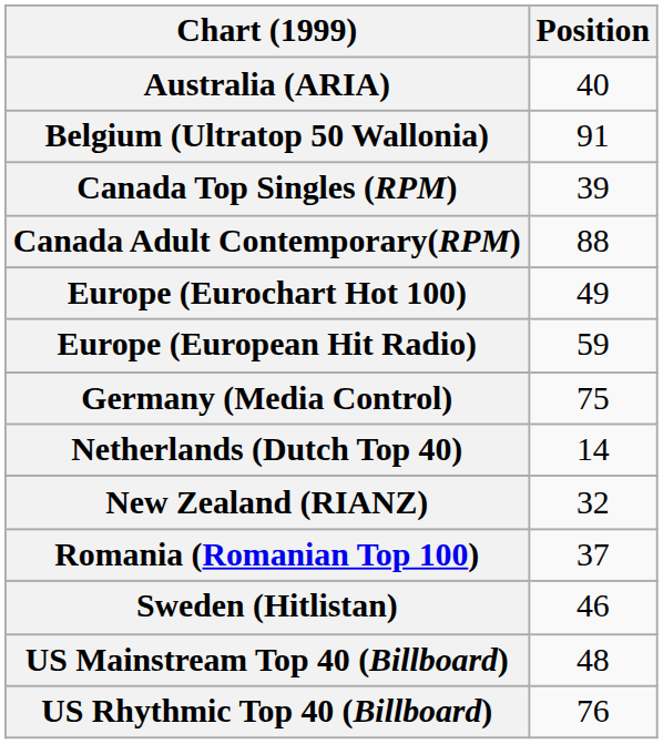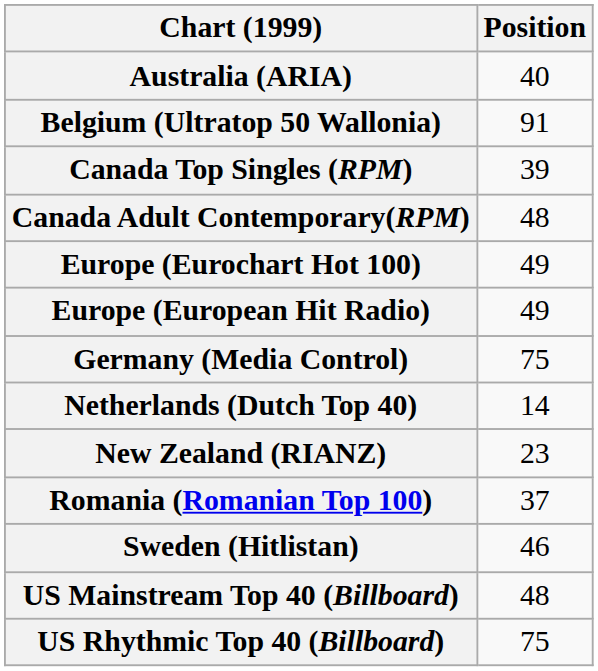 <table class="wikitable plainrowheaders sortable" style="text-align:center">
 <tr>
 <th scope="col">Chart (1999)</th>
 <th scope="col">Position</th>
 </tr>
 <tr>
 <th scope="row">Australia (ARIA)</th>
 <td align="center">40</td>
 </tr>
 <tr>
 <th scope="row">Belgium (Ultratop 50 Wallonia)</th>
 <td align="center">91</td>
 </tr>
 <tr>
 <th scope="row">Canada Top Singles (<em>RPM</em>)</th>
 <td align="center">39</td>
 </tr>
 <tr>
 <th scope="row">Canada Adult Contemporary(<em>RPM</em>)</th>
-<td align="center">88</td>
+<td align="center">48</td>
 </tr>
 <tr>
 <th scope="row">Europe (Eurochart Hot 100)</th>
 <td align="center">49</td>
 </tr>
 <tr>
 <th scope="row">Europe (European Hit Radio)</th>
-<td align="center">59</td>
+<td align="center">49</td>
 </tr>
 <tr>
 <th scope="row">Germany (Media Control)</th>
 <td align="center">75</td>
 </tr>
 <tr>
 <th scope="row">Netherlands (Dutch Top 40)</th>
 <td align="center">14</td>
 </tr>
 <tr>
 <th scope="row">New Zealand (RIANZ)</th>
-<td align="center">32</td>
+<td align="center">23</td>
 </tr>
 <tr>
 <th scope="row">Romania (<a href='#'>Romanian Top 100</a>)</th>
 <td align="center">37</td>
 </tr>
 <tr>
 <th scope="row">Sweden (Hitlistan)</th>
 <td align="center">46</td>
 </tr>
 <tr>
 <th scope="row">US Mainstream Top 40 (<em>Billboard</em>)</th>
 <td>48</td>
 </tr>
 <tr>
 <th scope="row">US Rhythmic Top 40 (<em>Billboard</em>)</th>
-<td>76</td>
+<td>75</td>
 </tr>
 </table>
